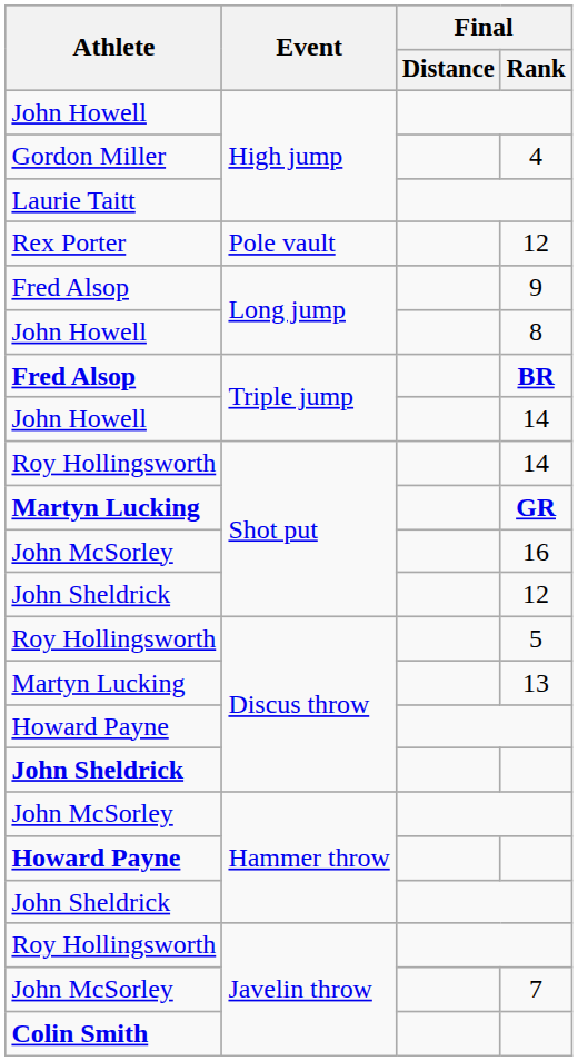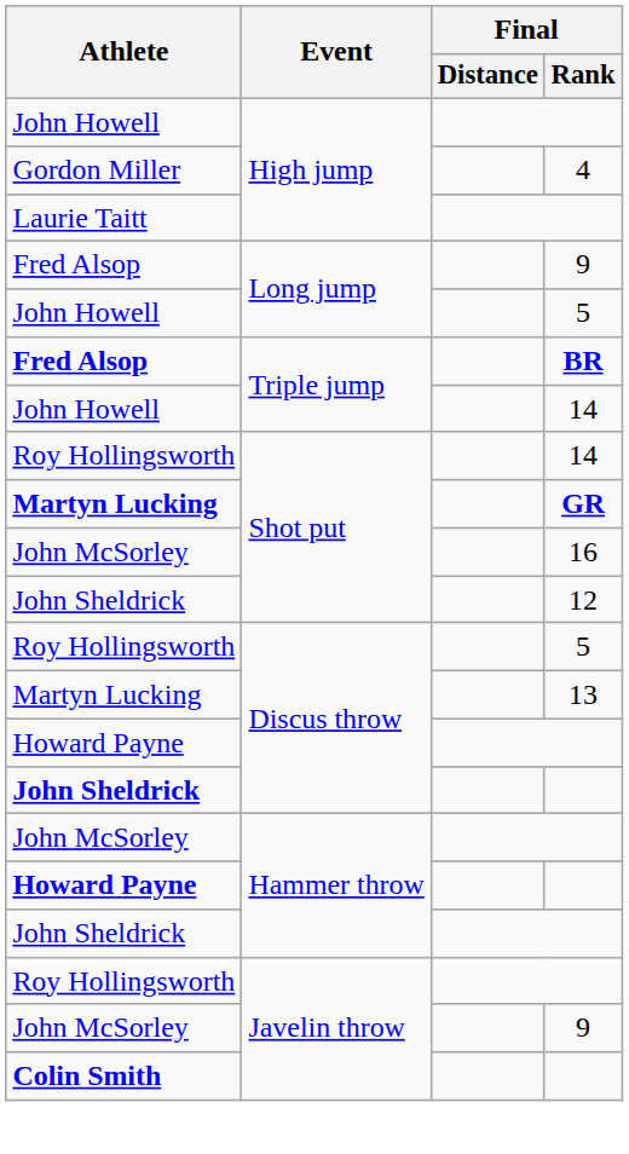 <table class=wikitable style=font-size:90%>
 <tr>
 <th rowspan=2>Athlete</th>
 <th rowspan=2>Event</th>
 <th colspan=2>Final</th>
 </tr>
 <tr style=font-size:95%>
 <th>Distance</th>
 <th>Rank</th>
 </tr>
 <tr align=center>
 <td align=left><a href='#'>John Howell</a></td>
 <td align=left rowspan=3><a href='#'>High jump</a></td>
 <td colspan=2></td>
 </tr>
 <tr align=center>
 <td align=left><a href='#'>Gordon Miller</a></td>
 <td></td>
 <td>4</td>
 </tr>
 <tr align=center>
 <td align=left><a href='#'>Laurie Taitt</a></td>
 <td colspan=2></td>
 </tr>
 <tr align=center>
-<td align=left><a href='#'>Rex Porter</a></td>
-<td align=left><a href='#'>Pole vault</a></td>
-<td></td>
-<td>12</td>
-</tr>
-<tr align=center>
 <td align=left><a href='#'>Fred Alsop</a></td>
 <td align=left rowspan=2><a href='#'>Long jump</a></td>
 <td></td>
 <td>9</td>
 </tr>
 <tr align=center>
 <td align=left><a href='#'>John Howell</a></td>
 <td></td>
-<td>8</td>
+<td>5</td>
 </tr>
 <tr align=center>
 <td align=left><strong><a href='#'>Fred Alsop</a></strong></td>
 <td align=left rowspan=2><a href='#'>Triple jump</a></td>
 <td></td>
 <td> <strong><a href='#'>BR</a></strong></td>
 </tr>
 <tr align=center>
 <td align=left><a href='#'>John Howell</a></td>
 <td></td>
 <td>14</td>
 </tr>
 <tr align=center>
 <td align=left><a href='#'>Roy Hollingsworth</a></td>
 <td align=left rowspan=4><a href='#'>Shot put</a></td>
 <td></td>
 <td>14</td>
 </tr>
 <tr align=center>
 <td align=left><strong><a href='#'>Martyn Lucking</a></strong></td>
 <td></td>
 <td> <strong><a href='#'>GR</a></strong></td>
 </tr>
 <tr align=center>
 <td align=left><a href='#'>John McSorley</a></td>
 <td></td>
 <td>16</td>
 </tr>
 <tr align=center>
 <td align=left><a href='#'>John Sheldrick</a></td>
 <td></td>
 <td>12</td>
 </tr>
 <tr align=center>
 <td align=left><a href='#'>Roy Hollingsworth</a></td>
 <td align=left rowspan=4><a href='#'>Discus throw</a></td>
 <td></td>
 <td>5</td>
 </tr>
 <tr align=center>
 <td align=left><a href='#'>Martyn Lucking</a></td>
 <td></td>
 <td>13</td>
 </tr>
 <tr align=center>
 <td align=left><a href='#'>Howard Payne</a></td>
 <td colspan=2></td>
 </tr>
 <tr align=center>
 <td align=left><strong><a href='#'>John Sheldrick</a></strong></td>
 <td></td>
 <td></td>
 </tr>
 <tr align=center>
 <td align=left><a href='#'>John McSorley</a></td>
 <td align=left rowspan=3><a href='#'>Hammer throw</a></td>
 <td colspan=2></td>
 </tr>
 <tr align=center>
 <td align=left><strong><a href='#'>Howard Payne</a></strong></td>
 <td></td>
 <td></td>
 </tr>
 <tr align=center>
 <td align=left><a href='#'>John Sheldrick</a></td>
 <td colspan=2></td>
 </tr>
 <tr align=center>
 <td align=left><a href='#'>Roy Hollingsworth</a></td>
 <td align=left rowspan=3><a href='#'>Javelin throw</a></td>
 <td colspan=2></td>
 </tr>
 <tr align=center>
 <td align=left><a href='#'>John McSorley</a></td>
 <td></td>
-<td>7</td>
+<td>9</td>
 </tr>
 <tr align=center>
 <td align=left><strong><a href='#'>Colin Smith</a></strong></td>
 <td></td>
 <td></td>
 </tr>
 </table>
